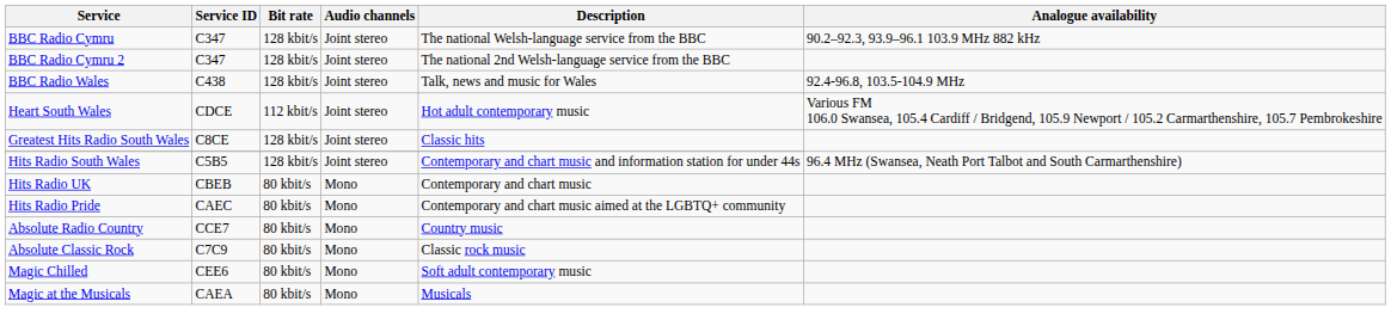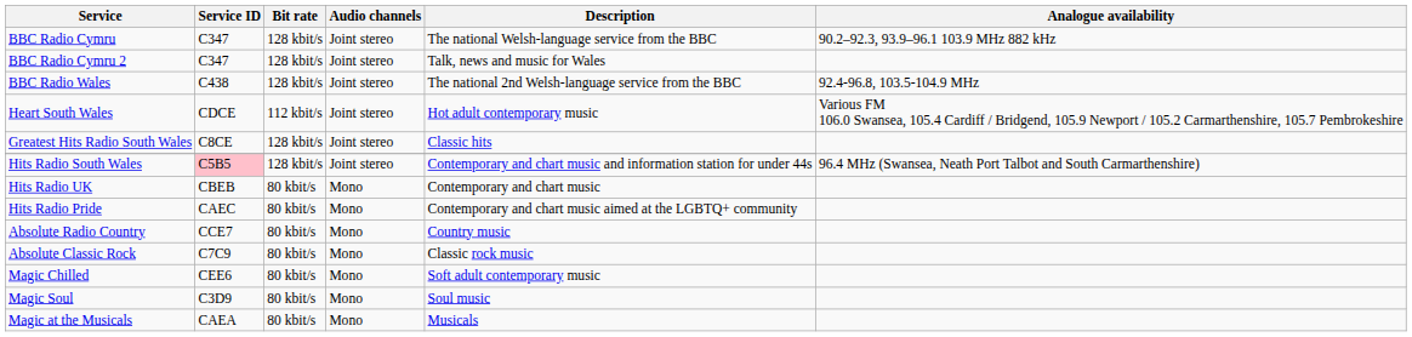 <table class="wikitable sortable">
 <tr>
 <th>Service</th>
 <th>Service ID</th>
 <th>Bit rate</th>
 <th>Audio channels</th>
 <th>Description</th>
 <th>Analogue availability</th>
 </tr>
 <tr>
 <td><a href='#'>BBC Radio Cymru</a></td>
 <td>C347</td>
 <td>128 kbit/s</td>
 <td>Joint stereo</td>
 <td>The national Welsh-language service from the BBC</td>
 <td>90.2–92.3, 93.9–96.1 103.9 MHz 882 kHz</td>
 </tr>
 <tr>
 <td><a href='#'>BBC Radio Cymru 2</a></td>
 <td>C347</td>
 <td>128 kbit/s</td>
 <td>Joint stereo</td>
-<td>The national 2nd Welsh-language service from the BBC</td>
+<td>Talk, news and music for Wales</td>
 <td></td>
 </tr>
 <tr>
 <td><a href='#'>BBC Radio Wales</a></td>
 <td>C438</td>
 <td>128 kbit/s</td>
 <td>Joint stereo</td>
-<td>Talk, news and music for Wales</td>
+<td>The national 2nd Welsh-language service from the BBC</td>
 <td>92.4-96.8, 103.5-104.9 MHz</td>
 </tr>
 <tr>
 <td><a href='#'>Heart South Wales</a></td>
 <td>CDCE</td>
 <td>112 kbit/s</td>
 <td>Joint stereo</td>
 <td><a href='#'>Hot adult contemporary</a> music</td>
 <td>Various FM<br>106.0 Swansea, 105.4 Cardiff / Bridgend, 105.9 Newport / 105.2 Carmarthenshire, 105.7 Pembrokeshire</td>
 </tr>
 <tr>
 <td><a href='#'>Greatest Hits Radio South Wales</a></td>
 <td>C8CE</td>
 <td>128 kbit/s</td>
 <td>Joint stereo</td>
 <td><a href='#'>Classic hits</a></td>
 </tr>
 <tr>
 </tr>
 <tr>
 <td><a href='#'>Hits Radio South Wales</a></td>
-<td>C5B5</td>
+<td style="background: pink;">C5B5</td>
 <td>128 kbit/s</td>
 <td>Joint stereo</td>
 <td><a href='#'>Contemporary and chart music</a> and information station for under 44s</td>
 <td>96.4 MHz (Swansea, Neath Port Talbot and South Carmarthenshire)</td>
 </tr>
 <tr>
 <td><a href='#'>Hits Radio UK</a></td>
 <td>CBEB</td>
 <td>80 kbit/s</td>
 <td>Mono</td>
 <td>Contemporary and chart music</td>
 <td></td>
 </tr>
 <tr>
 <td><a href='#'>Hits Radio Pride</a></td>
 <td>CAEC</td>
 <td>80 kbit/s</td>
 <td>Mono</td>
 <td>Contemporary and chart music aimed at the LGBTQ+ community</td>
 <td></td>
 </tr>
 <tr>
 <td><a href='#'>Absolute Radio Country</a></td>
 <td>CCE7</td>
 <td>80 kbit/s</td>
 <td>Mono</td>
 <td><a href='#'>Country music</a></td>
 <td></td>
 </tr>
 <tr>
 <td><a href='#'>Absolute Classic Rock</a></td>
 <td>C7C9</td>
 <td>80 kbit/s</td>
 <td>Mono</td>
 <td>Classic <a href='#'>rock music</a></td>
 <td></td>
 </tr>
 <tr>
 <td><a href='#'>Magic Chilled</a></td>
 <td>CEE6</td>
 <td>80 kbit/s</td>
 <td>Mono</td>
 <td><a href='#'>Soft adult contemporary</a> music</td>
 <td></td>
 </tr>
 <tr>
+<td><a href='#'>Magic Soul</a></td>
+<td>C3D9</td>
+<td>80 kbit/s</td>
+<td>Mono</td>
+<td><a href='#'>Soul music</a></td>
+<td></td>
+</tr>
+<tr>
 <td><a href='#'>Magic at the Musicals</a></td>
 <td>CAEA</td>
 <td>80 kbit/s</td>
 <td>Mono</td>
 <td><a href='#'>Musicals</a></td>
 <td></td>
 </tr>
 </table>
